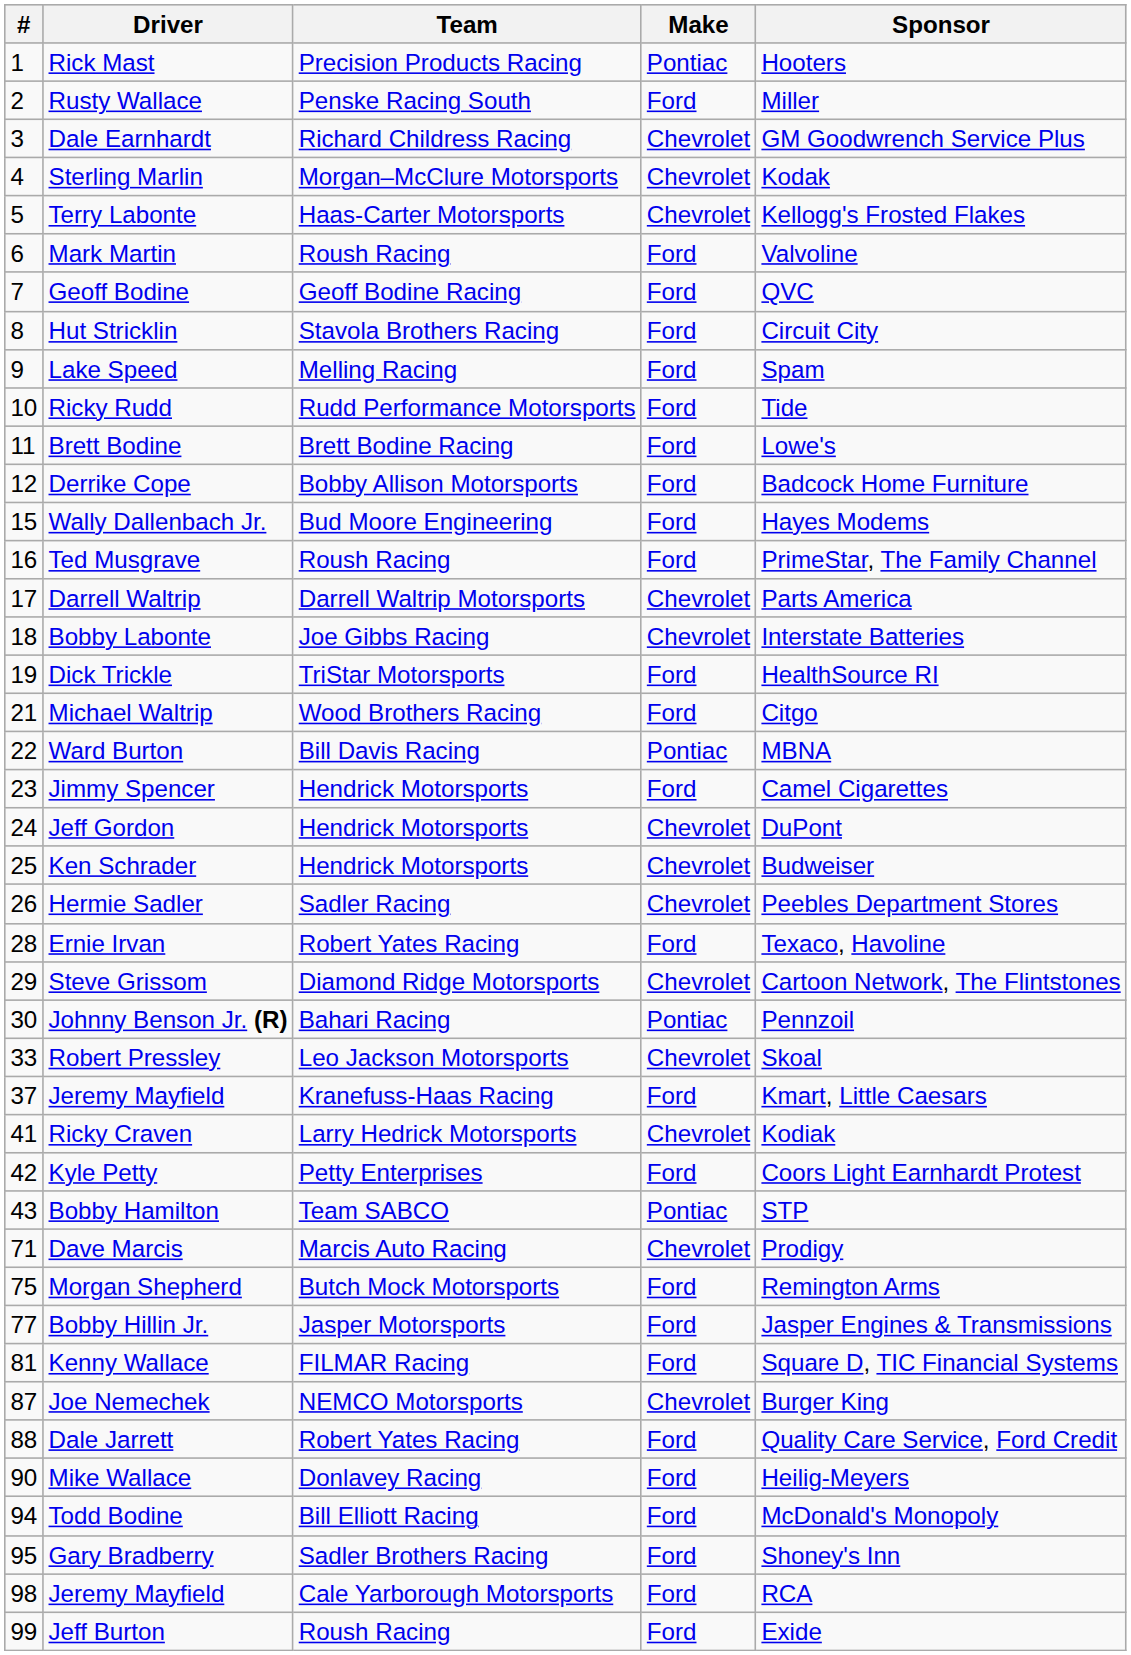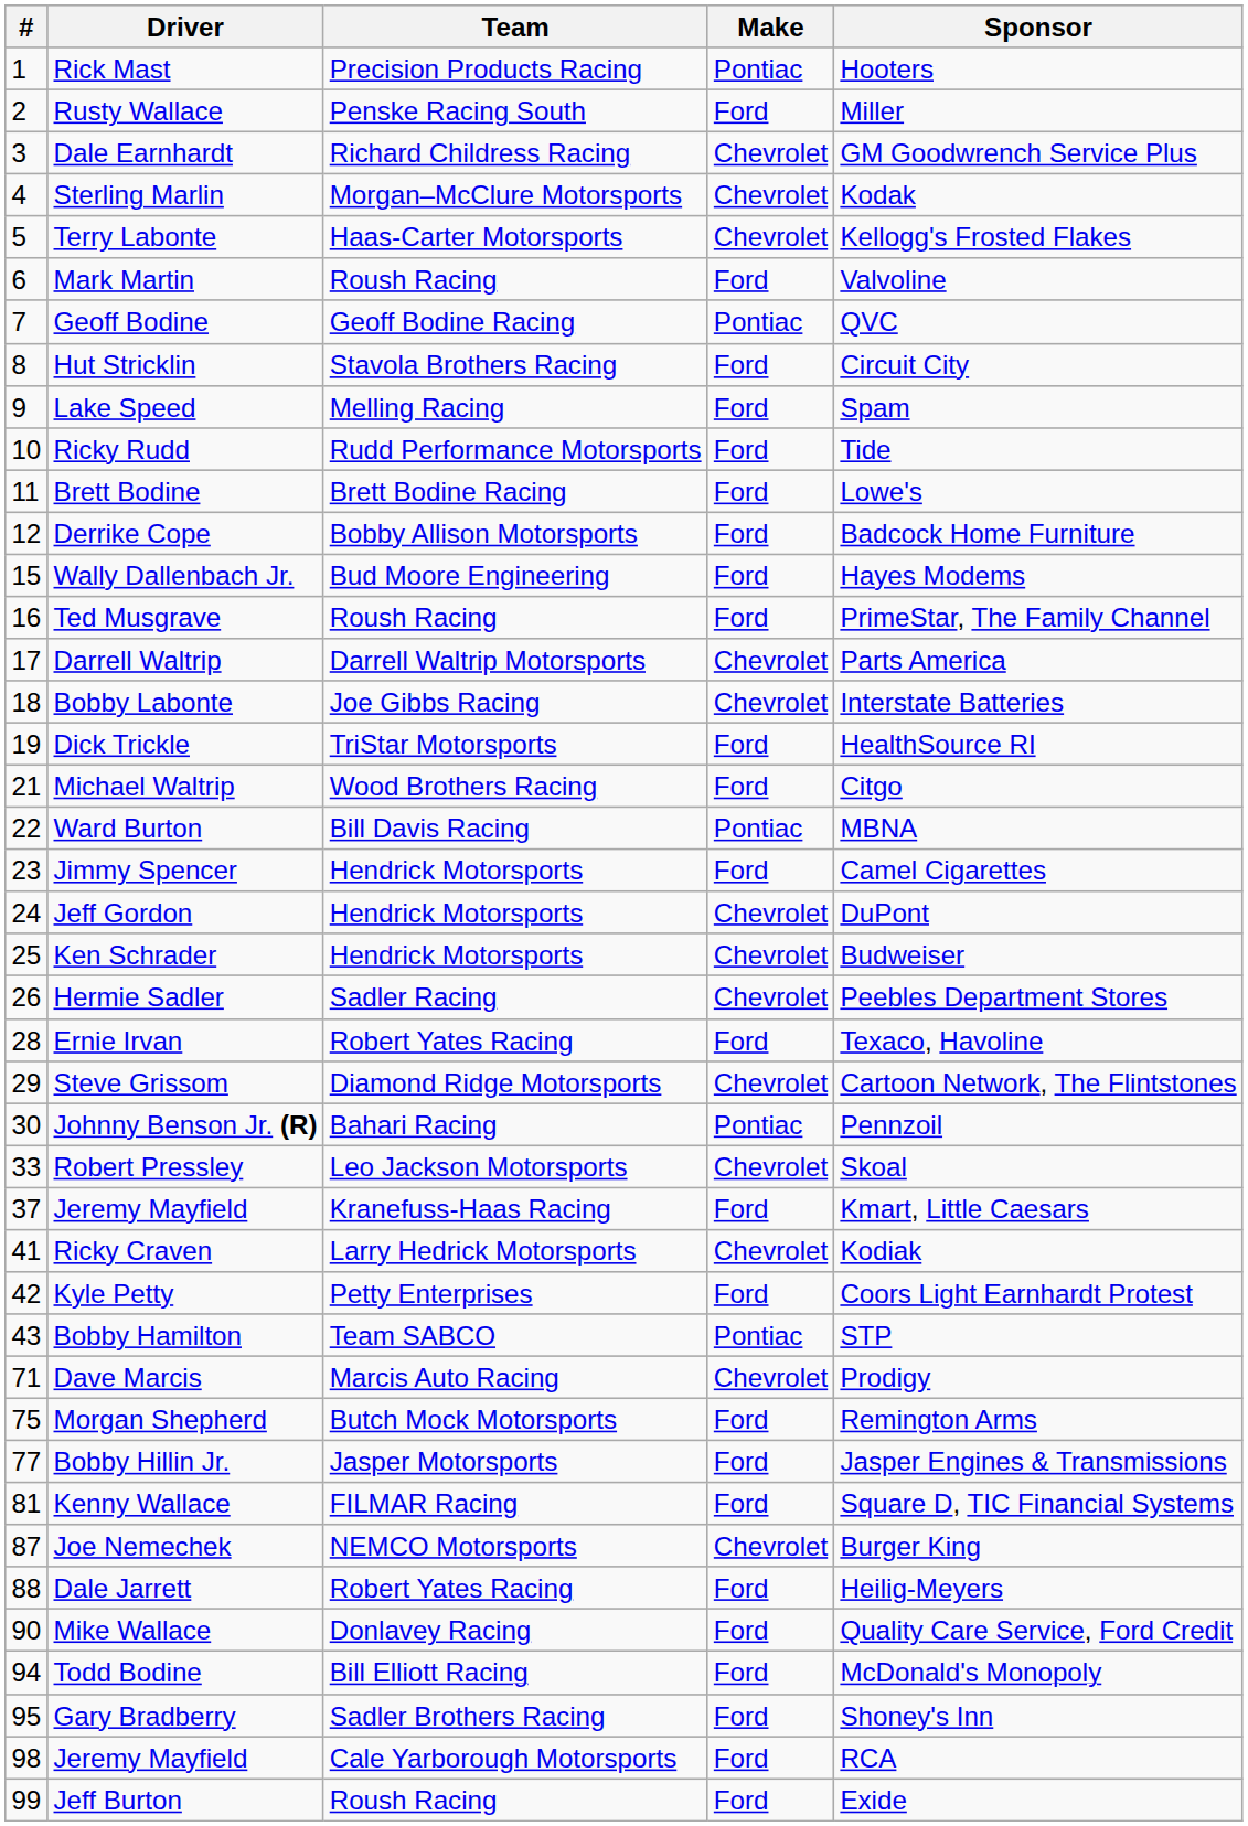 <table class="wikitable" style="font-size:95%">
 <tr>
 <th>#</th>
 <th>Driver</th>
 <th>Team</th>
 <th>Make</th>
 <th>Sponsor</th>
 </tr>
 <tr>
 <td>1</td>
 <td><a href='#'>Rick Mast</a></td>
 <td><a href='#'>Precision Products Racing</a></td>
 <td><a href='#'>Pontiac</a></td>
 <td><a href='#'>Hooters</a></td>
 </tr>
 <tr>
 <td>2</td>
 <td><a href='#'>Rusty Wallace</a></td>
 <td><a href='#'>Penske Racing South</a></td>
 <td><a href='#'>Ford</a></td>
 <td><a href='#'>Miller</a></td>
 </tr>
 <tr>
 <td>3</td>
 <td><a href='#'>Dale Earnhardt</a></td>
 <td><a href='#'>Richard Childress Racing</a></td>
 <td><a href='#'>Chevrolet</a></td>
 <td><a href='#'>GM Goodwrench Service Plus</a></td>
 </tr>
 <tr>
 <td>4</td>
 <td><a href='#'>Sterling Marlin</a></td>
 <td><a href='#'>Morgan–McClure Motorsports</a></td>
 <td><a href='#'>Chevrolet</a></td>
 <td><a href='#'>Kodak</a></td>
 </tr>
 <tr>
 <td>5</td>
 <td><a href='#'>Terry Labonte</a></td>
 <td><a href='#'>Haas-Carter Motorsports</a></td>
 <td><a href='#'>Chevrolet</a></td>
 <td><a href='#'>Kellogg's Frosted Flakes</a></td>
 </tr>
 <tr>
 <td>6</td>
 <td><a href='#'>Mark Martin</a></td>
 <td><a href='#'>Roush Racing</a></td>
 <td><a href='#'>Ford</a></td>
 <td><a href='#'>Valvoline</a></td>
 </tr>
 <tr>
 <td>7</td>
 <td><a href='#'>Geoff Bodine</a></td>
 <td><a href='#'>Geoff Bodine Racing</a></td>
-<td><a href='#'>Ford</a></td>
+<td><a href='#'>Pontiac</a></td>
 <td><a href='#'>QVC</a></td>
 </tr>
 <tr>
 <td>8</td>
 <td><a href='#'>Hut Stricklin</a></td>
 <td><a href='#'>Stavola Brothers Racing</a></td>
 <td><a href='#'>Ford</a></td>
 <td><a href='#'>Circuit City</a></td>
 </tr>
 <tr>
 <td>9</td>
 <td><a href='#'>Lake Speed</a></td>
 <td><a href='#'>Melling Racing</a></td>
 <td><a href='#'>Ford</a></td>
 <td><a href='#'>Spam</a></td>
 </tr>
 <tr>
 <td>10</td>
 <td><a href='#'>Ricky Rudd</a></td>
 <td><a href='#'>Rudd Performance Motorsports</a></td>
 <td><a href='#'>Ford</a></td>
 <td><a href='#'>Tide</a></td>
 </tr>
 <tr>
 <td>11</td>
 <td><a href='#'>Brett Bodine</a></td>
 <td><a href='#'>Brett Bodine Racing</a></td>
 <td><a href='#'>Ford</a></td>
 <td><a href='#'>Lowe's</a></td>
 </tr>
 <tr>
 <td>12</td>
 <td><a href='#'>Derrike Cope</a></td>
 <td><a href='#'>Bobby Allison Motorsports</a></td>
 <td><a href='#'>Ford</a></td>
 <td><a href='#'>Badcock Home Furniture</a></td>
 </tr>
 <tr>
 <td>15</td>
 <td><a href='#'>Wally Dallenbach Jr.</a></td>
 <td><a href='#'>Bud Moore Engineering</a></td>
 <td><a href='#'>Ford</a></td>
 <td><a href='#'>Hayes Modems</a></td>
 </tr>
 <tr>
 <td>16</td>
 <td><a href='#'>Ted Musgrave</a></td>
 <td><a href='#'>Roush Racing</a></td>
 <td><a href='#'>Ford</a></td>
 <td><a href='#'>PrimeStar</a>, <a href='#'>The Family Channel</a></td>
 </tr>
 <tr>
 <td>17</td>
 <td><a href='#'>Darrell Waltrip</a></td>
 <td><a href='#'>Darrell Waltrip Motorsports</a></td>
 <td><a href='#'>Chevrolet</a></td>
 <td><a href='#'>Parts America</a></td>
 </tr>
 <tr>
 <td>18</td>
 <td><a href='#'>Bobby Labonte</a></td>
 <td><a href='#'>Joe Gibbs Racing</a></td>
 <td><a href='#'>Chevrolet</a></td>
 <td><a href='#'>Interstate Batteries</a></td>
 </tr>
 <tr>
 <td>19</td>
 <td><a href='#'>Dick Trickle</a></td>
 <td><a href='#'>TriStar Motorsports</a></td>
 <td><a href='#'>Ford</a></td>
 <td><a href='#'>HealthSource RI</a></td>
 </tr>
 <tr>
 <td>21</td>
 <td><a href='#'>Michael Waltrip</a></td>
 <td><a href='#'>Wood Brothers Racing</a></td>
 <td><a href='#'>Ford</a></td>
 <td><a href='#'>Citgo</a></td>
 </tr>
 <tr>
 <td>22</td>
 <td><a href='#'>Ward Burton</a></td>
 <td><a href='#'>Bill Davis Racing</a></td>
 <td><a href='#'>Pontiac</a></td>
 <td><a href='#'>MBNA</a></td>
 </tr>
 <tr>
 <td>23</td>
 <td><a href='#'>Jimmy Spencer</a></td>
 <td><a href='#'>Hendrick Motorsports</a></td>
 <td><a href='#'>Ford</a></td>
 <td><a href='#'>Camel Cigarettes</a></td>
 </tr>
 <tr>
 <td>24</td>
 <td><a href='#'>Jeff Gordon</a></td>
 <td><a href='#'>Hendrick Motorsports</a></td>
 <td><a href='#'>Chevrolet</a></td>
 <td><a href='#'>DuPont</a></td>
 </tr>
 <tr>
 <td>25</td>
 <td><a href='#'>Ken Schrader</a></td>
 <td><a href='#'>Hendrick Motorsports</a></td>
 <td><a href='#'>Chevrolet</a></td>
 <td><a href='#'>Budweiser</a></td>
 </tr>
 <tr>
 <td>26</td>
 <td><a href='#'>Hermie Sadler</a></td>
 <td><a href='#'>Sadler Racing</a></td>
 <td><a href='#'>Chevrolet</a></td>
 <td><a href='#'>Peebles Department Stores</a></td>
 </tr>
 <tr>
 <td>28</td>
 <td><a href='#'>Ernie Irvan</a></td>
 <td><a href='#'>Robert Yates Racing</a></td>
 <td><a href='#'>Ford</a></td>
 <td><a href='#'>Texaco</a>, <a href='#'>Havoline</a></td>
 </tr>
 <tr>
 <td>29</td>
 <td><a href='#'>Steve Grissom</a></td>
 <td><a href='#'>Diamond Ridge Motorsports</a></td>
 <td><a href='#'>Chevrolet</a></td>
 <td><a href='#'>Cartoon Network</a>, <a href='#'>The Flintstones</a></td>
 </tr>
 <tr>
 <td>30</td>
 <td><a href='#'>Johnny Benson Jr.</a> <strong>(R)</strong></td>
 <td><a href='#'>Bahari Racing</a></td>
 <td><a href='#'>Pontiac</a></td>
 <td><a href='#'>Pennzoil</a></td>
 </tr>
 <tr>
 <td>33</td>
 <td><a href='#'>Robert Pressley</a></td>
 <td><a href='#'>Leo Jackson Motorsports</a></td>
 <td><a href='#'>Chevrolet</a></td>
 <td><a href='#'>Skoal</a></td>
 </tr>
 <tr>
 <td>37</td>
 <td><a href='#'>Jeremy Mayfield</a></td>
 <td><a href='#'>Kranefuss-Haas Racing</a></td>
 <td><a href='#'>Ford</a></td>
 <td><a href='#'>Kmart</a>, <a href='#'>Little Caesars</a></td>
 </tr>
 <tr>
 <td>41</td>
 <td><a href='#'>Ricky Craven</a></td>
 <td><a href='#'>Larry Hedrick Motorsports</a></td>
 <td><a href='#'>Chevrolet</a></td>
 <td><a href='#'>Kodiak</a></td>
 </tr>
 <tr>
 <td>42</td>
 <td><a href='#'>Kyle Petty</a></td>
 <td><a href='#'>Petty Enterprises</a></td>
 <td><a href='#'>Ford</a></td>
 <td><a href='#'>Coors Light Earnhardt Protest</a></td>
 </tr>
 <tr>
 <td>43</td>
 <td><a href='#'>Bobby Hamilton</a></td>
 <td><a href='#'>Team SABCO</a></td>
 <td><a href='#'>Pontiac</a></td>
 <td><a href='#'>STP</a></td>
 </tr>
 <tr>
 <td>71</td>
 <td><a href='#'>Dave Marcis</a></td>
 <td><a href='#'>Marcis Auto Racing</a></td>
 <td><a href='#'>Chevrolet</a></td>
 <td><a href='#'>Prodigy</a></td>
 </tr>
 <tr>
 <td>75</td>
 <td><a href='#'>Morgan Shepherd</a></td>
 <td><a href='#'>Butch Mock Motorsports</a></td>
 <td><a href='#'>Ford</a></td>
 <td><a href='#'>Remington Arms</a></td>
 </tr>
 <tr>
 <td>77</td>
 <td><a href='#'>Bobby Hillin Jr.</a></td>
 <td><a href='#'>Jasper Motorsports</a></td>
 <td><a href='#'>Ford</a></td>
 <td><a href='#'>Jasper Engines & Transmissions</a></td>
 </tr>
 <tr>
 <td>81</td>
 <td><a href='#'>Kenny Wallace</a></td>
 <td><a href='#'>FILMAR Racing</a></td>
 <td><a href='#'>Ford</a></td>
 <td><a href='#'>Square D</a>, <a href='#'>TIC Financial Systems</a></td>
 </tr>
 <tr>
 <td>87</td>
 <td><a href='#'>Joe Nemechek</a></td>
 <td><a href='#'>NEMCO Motorsports</a></td>
 <td><a href='#'>Chevrolet</a></td>
 <td><a href='#'>Burger King</a></td>
 </tr>
 <tr>
 <td>88</td>
 <td><a href='#'>Dale Jarrett</a></td>
 <td><a href='#'>Robert Yates Racing</a></td>
 <td><a href='#'>Ford</a></td>
-<td><a href='#'>Quality Care Service</a>, <a href='#'>Ford Credit</a></td>
+<td><a href='#'>Heilig-Meyers</a></td>
 </tr>
 <tr>
 <td>90</td>
 <td><a href='#'>Mike Wallace</a></td>
 <td><a href='#'>Donlavey Racing</a></td>
 <td><a href='#'>Ford</a></td>
-<td><a href='#'>Heilig-Meyers</a></td>
+<td><a href='#'>Quality Care Service</a>, <a href='#'>Ford Credit</a></td>
 </tr>
 <tr>
 <td>94</td>
 <td><a href='#'>Todd Bodine</a></td>
 <td><a href='#'>Bill Elliott Racing</a></td>
 <td><a href='#'>Ford</a></td>
 <td><a href='#'>McDonald's Monopoly</a></td>
 </tr>
 <tr>
 <td>95</td>
 <td><a href='#'>Gary Bradberry</a></td>
 <td><a href='#'>Sadler Brothers Racing</a></td>
 <td><a href='#'>Ford</a></td>
 <td><a href='#'>Shoney's Inn</a></td>
 </tr>
 <tr>
 <td>98</td>
 <td><a href='#'>Jeremy Mayfield</a></td>
 <td><a href='#'>Cale Yarborough Motorsports</a></td>
 <td><a href='#'>Ford</a></td>
 <td><a href='#'>RCA</a></td>
 </tr>
 <tr>
 <td>99</td>
 <td><a href='#'>Jeff Burton</a></td>
 <td><a href='#'>Roush Racing</a></td>
 <td><a href='#'>Ford</a></td>
 <td><a href='#'>Exide</a></td>
 </tr>
 </table>
